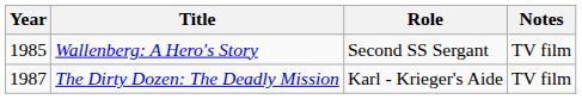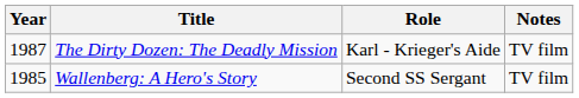 <table class="wikitable sortable">
 <tr>
 <th>Year</th>
 <th>Title</th>
 <th>Role</th>
 <th class="unsortable">Notes</th>
 </tr>
 <tr>
+<td>1987</td>
+<td><em><a href='#'>The Dirty Dozen: The Deadly Mission</a></em></td>
+<td>Karl - Krieger's Aide</td>
+<td>TV film</td>
+</tr>
+<tr>
 <td>1985</td>
 <td><em><a href='#'>Wallenberg: A Hero's Story</a></em></td>
 <td>Second SS Sergant</td>
 <td>TV film</td>
 </tr>
-<tr>
-<td>1987</td>
-<td><em><a href='#'>The Dirty Dozen: The Deadly Mission</a></em></td>
-<td>Karl - Krieger's Aide</td>
-<td>TV film</td>
-</tr>
 </table>
